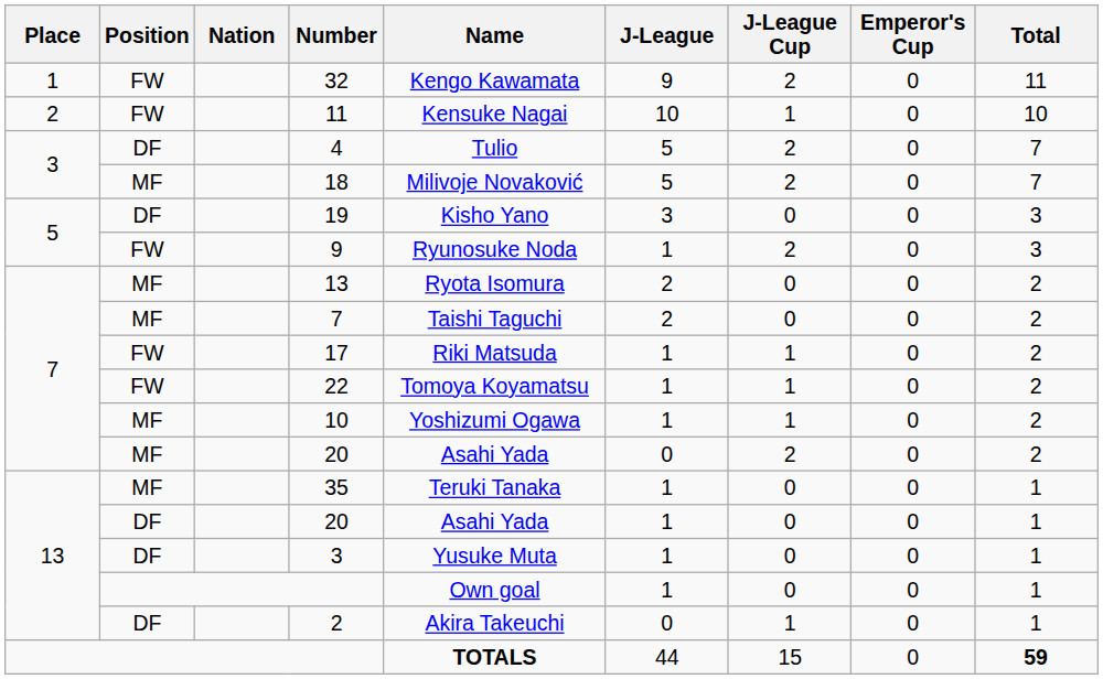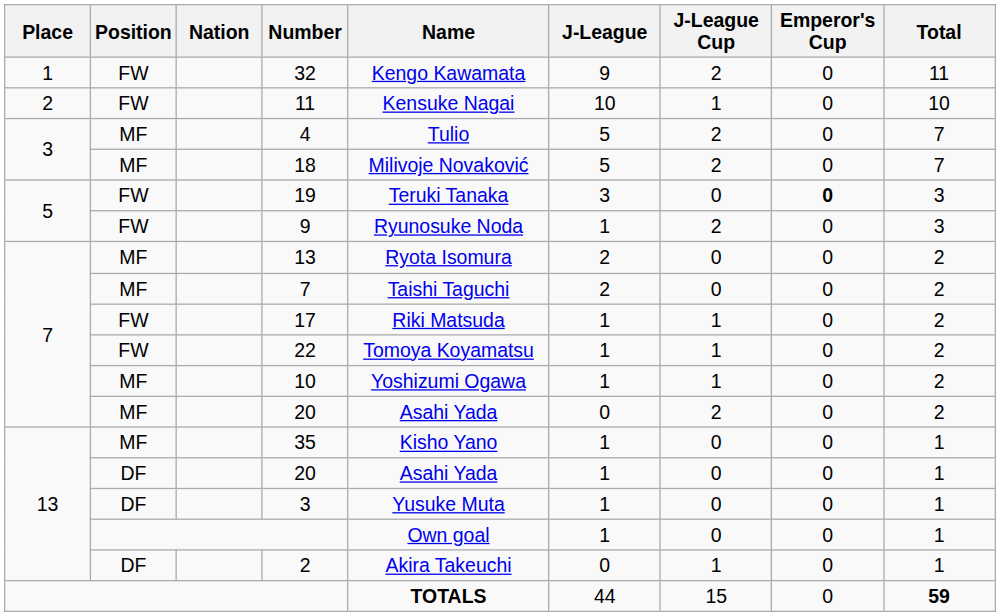 <table class="wikitable" style="font-size: 95%; text-align: center;">
 <tr>
 <th width=60>Place</th>
 <th width=60>Position</th>
 <th width=60>Nation</th>
 <th width=60>Number</th>
 <th width=150>Name</th>
 <th width=80>J-League</th>
 <th width=80>J-League Cup</th>
 <th width=80>Emperor's Cup</th>
 <th width=80><strong>Total</strong></th>
 </tr>
 <tr>
 <td>1</td>
 <td>FW</td>
 <td></td>
 <td>32</td>
 <td><a href='#'>Kengo Kawamata</a></td>
 <td>9</td>
 <td>2</td>
 <td>0</td>
 <td>11</td>
 </tr>
 <tr>
 <td>2</td>
 <td>FW</td>
 <td></td>
 <td>11</td>
 <td><a href='#'>Kensuke Nagai</a></td>
 <td>10</td>
 <td>1</td>
 <td>0</td>
 <td>10</td>
 </tr>
 <tr>
 <td rowspan="2">3</td>
-<td>DF</td>
+<td>MF</td>
 <td></td>
 <td>4</td>
 <td><a href='#'>Tulio</a></td>
 <td>5</td>
 <td>2</td>
 <td>0</td>
 <td>7</td>
 </tr>
 <tr>
 <td>MF</td>
 <td></td>
 <td>18</td>
 <td><a href='#'>Milivoje Novaković</a></td>
 <td>5</td>
 <td>2</td>
 <td>0</td>
 <td>7</td>
 </tr>
 <tr>
 <td rowspan="2">5</td>
-<td>DF</td>
+<td>FW</td>
 <td></td>
 <td>19</td>
-<td><a href='#'>Kisho Yano</a></td>
+<td><a href='#'>Teruki Tanaka</a></td>
 <td>3</td>
 <td>0</td>
-<td>0</td>
+<td><strong>0</strong></td>
 <td>3</td>
 </tr>
 <tr>
 <td>FW</td>
 <td></td>
 <td>9</td>
 <td><a href='#'>Ryunosuke Noda</a></td>
 <td>1</td>
 <td>2</td>
 <td>0</td>
 <td>3</td>
 </tr>
 <tr>
 <td rowspan="6">7</td>
 <td>MF</td>
 <td></td>
 <td>13</td>
 <td><a href='#'>Ryota Isomura</a></td>
 <td>2</td>
 <td>0</td>
 <td>0</td>
 <td>2</td>
 </tr>
 <tr>
 <td>MF</td>
 <td></td>
 <td>7</td>
 <td><a href='#'>Taishi Taguchi</a></td>
 <td>2</td>
 <td>0</td>
 <td>0</td>
 <td>2</td>
 </tr>
 <tr>
 <td>FW</td>
 <td></td>
 <td>17</td>
 <td><a href='#'>Riki Matsuda</a></td>
 <td>1</td>
 <td>1</td>
 <td>0</td>
 <td>2</td>
 </tr>
 <tr>
 <td>FW</td>
 <td></td>
 <td>22</td>
 <td><a href='#'>Tomoya Koyamatsu</a></td>
 <td>1</td>
 <td>1</td>
 <td>0</td>
 <td>2</td>
 </tr>
 <tr>
 <td>MF</td>
 <td></td>
 <td>10</td>
 <td><a href='#'>Yoshizumi Ogawa</a></td>
 <td>1</td>
 <td>1</td>
 <td>0</td>
 <td>2</td>
 </tr>
 <tr>
 <td>MF</td>
 <td></td>
 <td>20</td>
 <td><a href='#'>Asahi Yada</a></td>
 <td>0</td>
 <td>2</td>
 <td>0</td>
 <td>2</td>
 </tr>
 <tr>
 <td rowspan="5">13</td>
 <td>MF</td>
 <td></td>
 <td>35</td>
-<td><a href='#'>Teruki Tanaka</a></td>
+<td><a href='#'>Kisho Yano</a></td>
 <td>1</td>
 <td>0</td>
 <td>0</td>
 <td>1</td>
 </tr>
 <tr>
 <td>DF</td>
 <td></td>
 <td>20</td>
 <td><a href='#'>Asahi Yada</a></td>
 <td>1</td>
 <td>0</td>
 <td>0</td>
 <td>1</td>
 </tr>
 <tr>
 <td>DF</td>
 <td></td>
 <td>3</td>
 <td><a href='#'>Yusuke Muta</a></td>
 <td>1</td>
 <td>0</td>
 <td>0</td>
 <td>1</td>
 </tr>
 <tr>
 <td colspan="3"></td>
 <td><a href='#'>Own goal</a></td>
 <td>1</td>
 <td>0</td>
 <td>0</td>
 <td>1</td>
 </tr>
 <tr>
 <td>DF</td>
 <td></td>
 <td>2</td>
 <td><a href='#'>Akira Takeuchi</a></td>
 <td>0</td>
 <td>1</td>
 <td>0</td>
 <td>1</td>
 </tr>
 <tr>
 <td colspan="4"></td>
 <td><strong>TOTALS</strong></td>
 <td>44</td>
 <td>15</td>
 <td>0</td>
 <td><strong>59</strong></td>
 </tr>
 </table>
